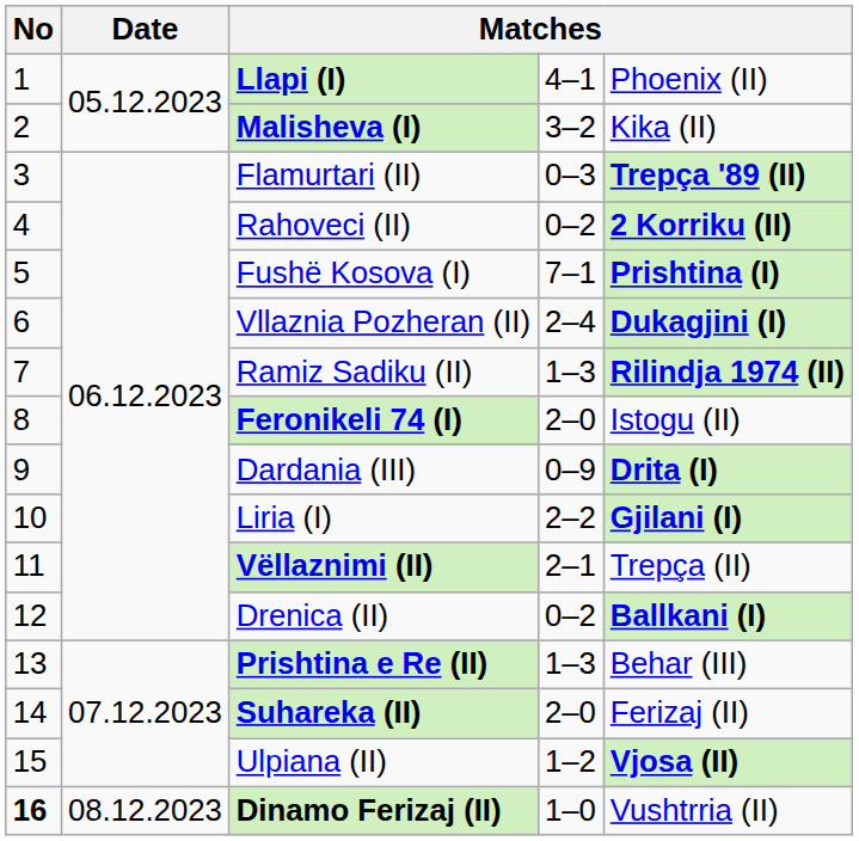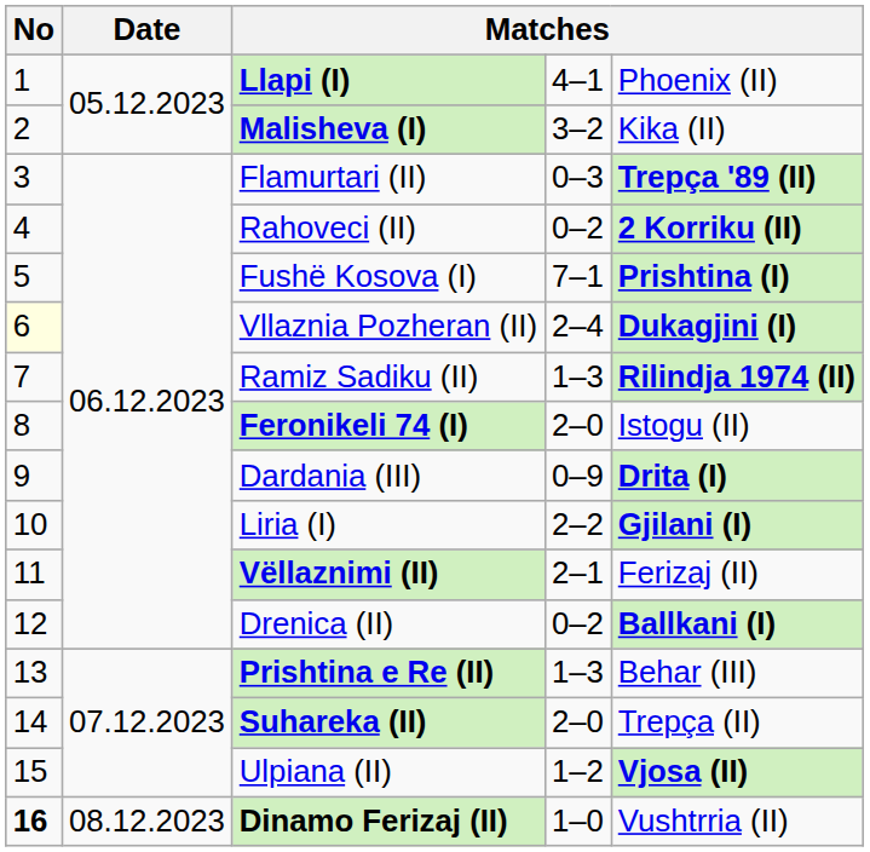 <table class="wikitable">
 <tr>
 <th>No</th>
 <th>Date</th>
 <th colspan="3">Matches</th>
 </tr>
 <tr>
 <td>1</td>
 <td rowspan="2">05.12.2023</td>
 <td style="background:#d0f0c0;"><strong><a href='#'>Llapi</a> (I)</strong></td>
 <td align="center">4–1</td>
 <td><a href='#'>Phoenix</a> (II)</td>
 </tr>
 <tr>
 <td>2</td>
 <td style="background:#d0f0c0;"><strong><a href='#'>Malisheva</a> (I)</strong></td>
 <td align="center">3–2</td>
 <td><a href='#'>Kika</a> (II)</td>
 </tr>
 <tr>
 <td>3</td>
 <td rowspan="10">06.12.2023</td>
 <td><a href='#'>Flamurtari</a> (II)</td>
 <td align="center">0–3</td>
 <td style="background:#d0f0c0;"><strong><a href='#'>Trepça '89</a> (II)</strong></td>
 </tr>
 <tr>
 <td>4</td>
 <td><a href='#'>Rahoveci</a> (II)</td>
 <td align="center">0–2</td>
 <td style="background:#d0f0c0;"><strong><a href='#'>2 Korriku</a> (II)</strong></td>
 </tr>
 <tr>
 <td>5</td>
 <td><a href='#'>Fushë Kosova</a> (I)</td>
 <td align="center">7–1</td>
 <td style="background:#d0f0c0;"><strong><a href='#'>Prishtina</a> (I)</strong></td>
 </tr>
 <tr>
-<td>6</td>
+<td style="background: lightyellow;">6</td>
 <td><a href='#'>Vllaznia Pozheran</a> (II)</td>
 <td align="center">2–4</td>
 <td style="background:#d0f0c0;"><strong><a href='#'>Dukagjini</a> (I)</strong></td>
 </tr>
 <tr>
 <td>7</td>
 <td><a href='#'>Ramiz Sadiku</a> (II)</td>
 <td align="center">1–3</td>
 <td style="background:#d0f0c0;"><strong><a href='#'>Rilindja 1974</a> (II)</strong></td>
 </tr>
 <tr>
 <td>8</td>
 <td style="background:#d0f0c0;"><strong><a href='#'>Feronikeli 74</a> (I)</strong></td>
 <td align="center">2–0</td>
 <td><a href='#'>Istogu</a> (II)</td>
 </tr>
 <tr>
 <td>9</td>
 <td><a href='#'>Dardania</a> (III)</td>
 <td align="center">0–9</td>
 <td style="background:#d0f0c0;"><strong><a href='#'>Drita</a> (I)</strong></td>
 </tr>
 <tr>
 <td>10</td>
 <td><a href='#'>Liria</a> (I)</td>
 <td align="center">2–2 </td>
 <td style="background:#d0f0c0;"><strong><a href='#'>Gjilani</a> (I)</strong></td>
 </tr>
 <tr>
 <td>11</td>
 <td style="background:#d0f0c0;"><strong><a href='#'>Vëllaznimi</a> (II)</strong></td>
 <td align="center">2–1</td>
-<td><a href='#'>Trepça</a> (II)</td>
+<td><a href='#'>Ferizaj</a> (II)</td>
 </tr>
 <tr>
 <td>12</td>
 <td><a href='#'>Drenica</a> (II)</td>
 <td align="center">0–2</td>
 <td style="background:#d0f0c0;"><strong><a href='#'>Ballkani</a> (I)</strong></td>
 </tr>
 <tr>
 <td>13</td>
 <td rowspan="3">07.12.2023</td>
 <td style="background:#d0f0c0;"><strong><a href='#'>Prishtina e Re</a> (II)</strong></td>
 <td align="center">1–3</td>
 <td><a href='#'>Behar</a> (III)</td>
 </tr>
 <tr>
 <td>14</td>
 <td style="background:#d0f0c0;"><strong><a href='#'>Suhareka</a> (II)</strong></td>
 <td align="center">2–0</td>
-<td><a href='#'>Ferizaj</a> (II)</td>
+<td><a href='#'>Trepça</a> (II)</td>
 </tr>
 <tr>
 <td>15</td>
 <td><a href='#'>Ulpiana</a> (II)</td>
 <td align="center">1–2</td>
 <td style="background:#d0f0c0;"><strong><a href='#'>Vjosa</a> (II)</strong></td>
 </tr>
 <tr>
 <td><strong>16</strong></td>
 <td>08.12.2023</td>
 <td style="background:#d0f0c0;"><strong>Dinamo Ferizaj (II)</strong></td>
 <td align="center">1–0</td>
 <td><a href='#'>Vushtrria</a> (II)</td>
 </tr>
 </table>
